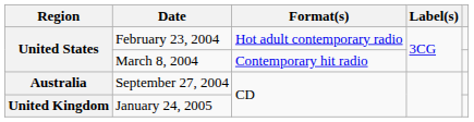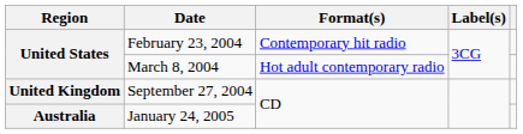 <table class="wikitable plainrowheaders">
 <tr>
 <th scope="col">Region</th>
 <th scope="col">Date</th>
 <th scope="col">Format(s)</th>
 <th scope="col">Label(s)</th>
 <th scope="col"></th>
 </tr>
 <tr>
 <th scope="row" rowspan="2">United States</th>
 <td>February 23, 2004</td>
-<td><a href='#'>Hot adult contemporary radio</a></td>
+<td><a href='#'>Contemporary hit radio</a></td>
 <td rowspan="2"><a href='#'>3CG</a></td>
 <td></td>
 </tr>
 <tr>
 <td>March 8, 2004</td>
-<td><a href='#'>Contemporary hit radio</a></td>
+<td><a href='#'>Hot adult contemporary radio</a></td>
 <td></td>
 </tr>
 <tr>
-<th scope="row">Australia</th>
+<th scope="row">United Kingdom</th>
 <td>September 27, 2004</td>
 <td rowspan="2">CD</td>
 <td rowspan="2"></td>
 <td></td>
 </tr>
 <tr>
-<th scope="row">United Kingdom</th>
+<th scope="row">Australia</th>
 <td>January 24, 2005</td>
 <td></td>
 </tr>
 </table>
